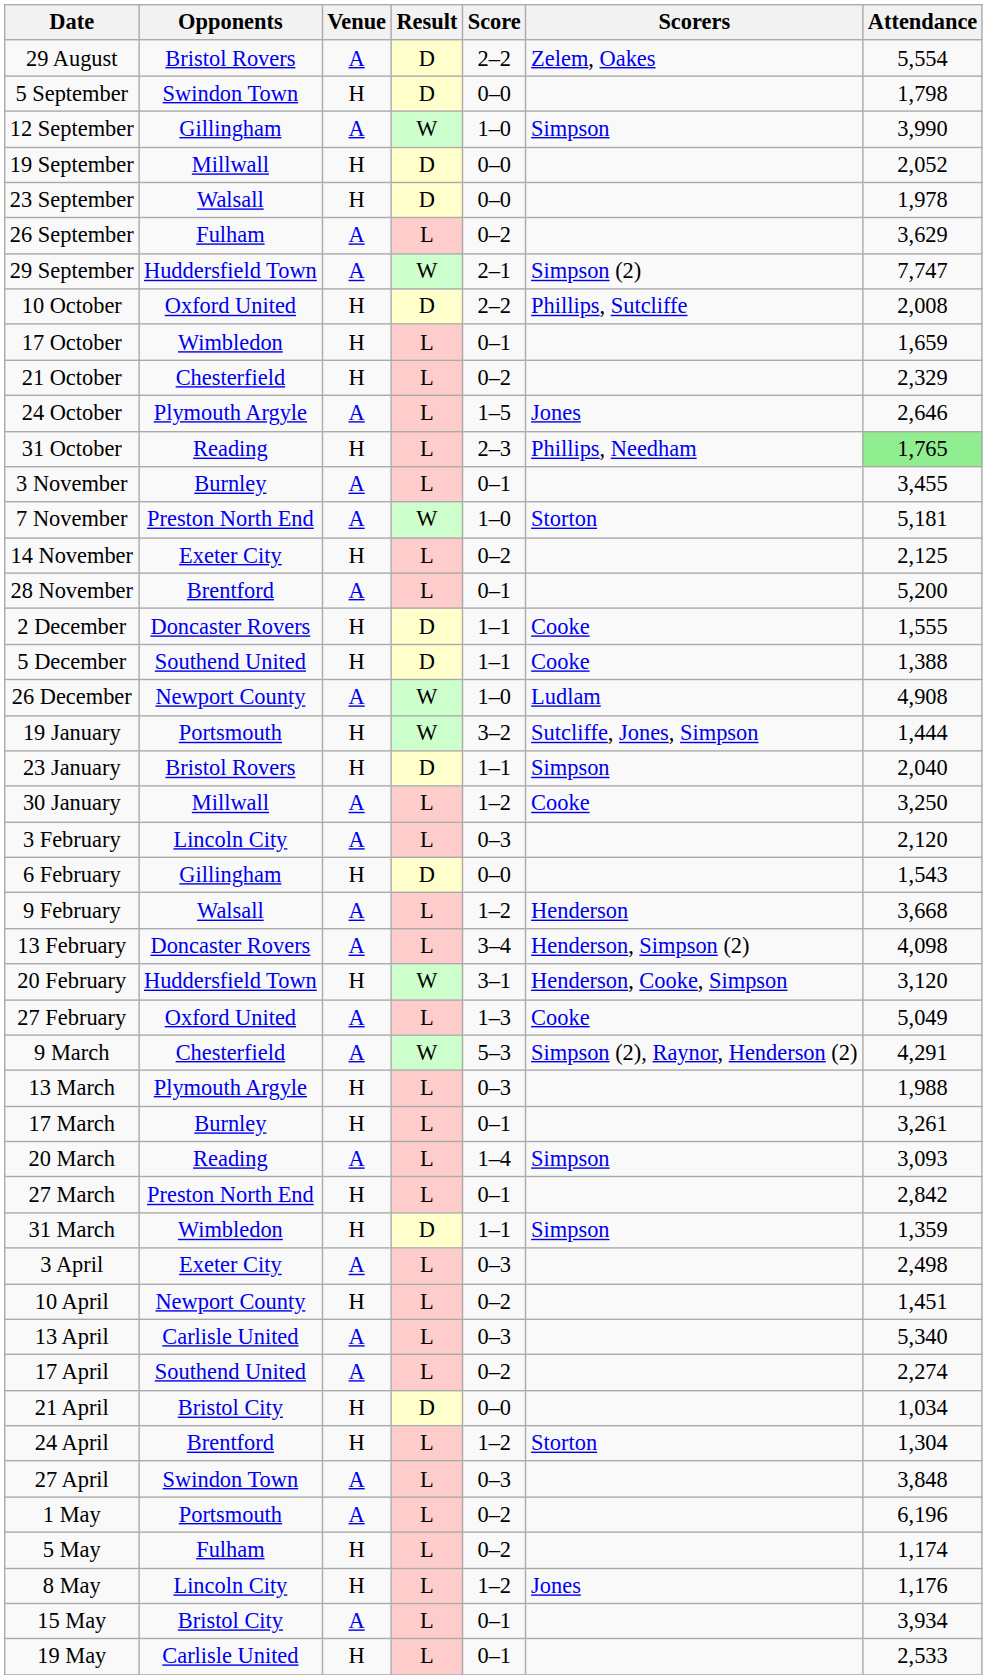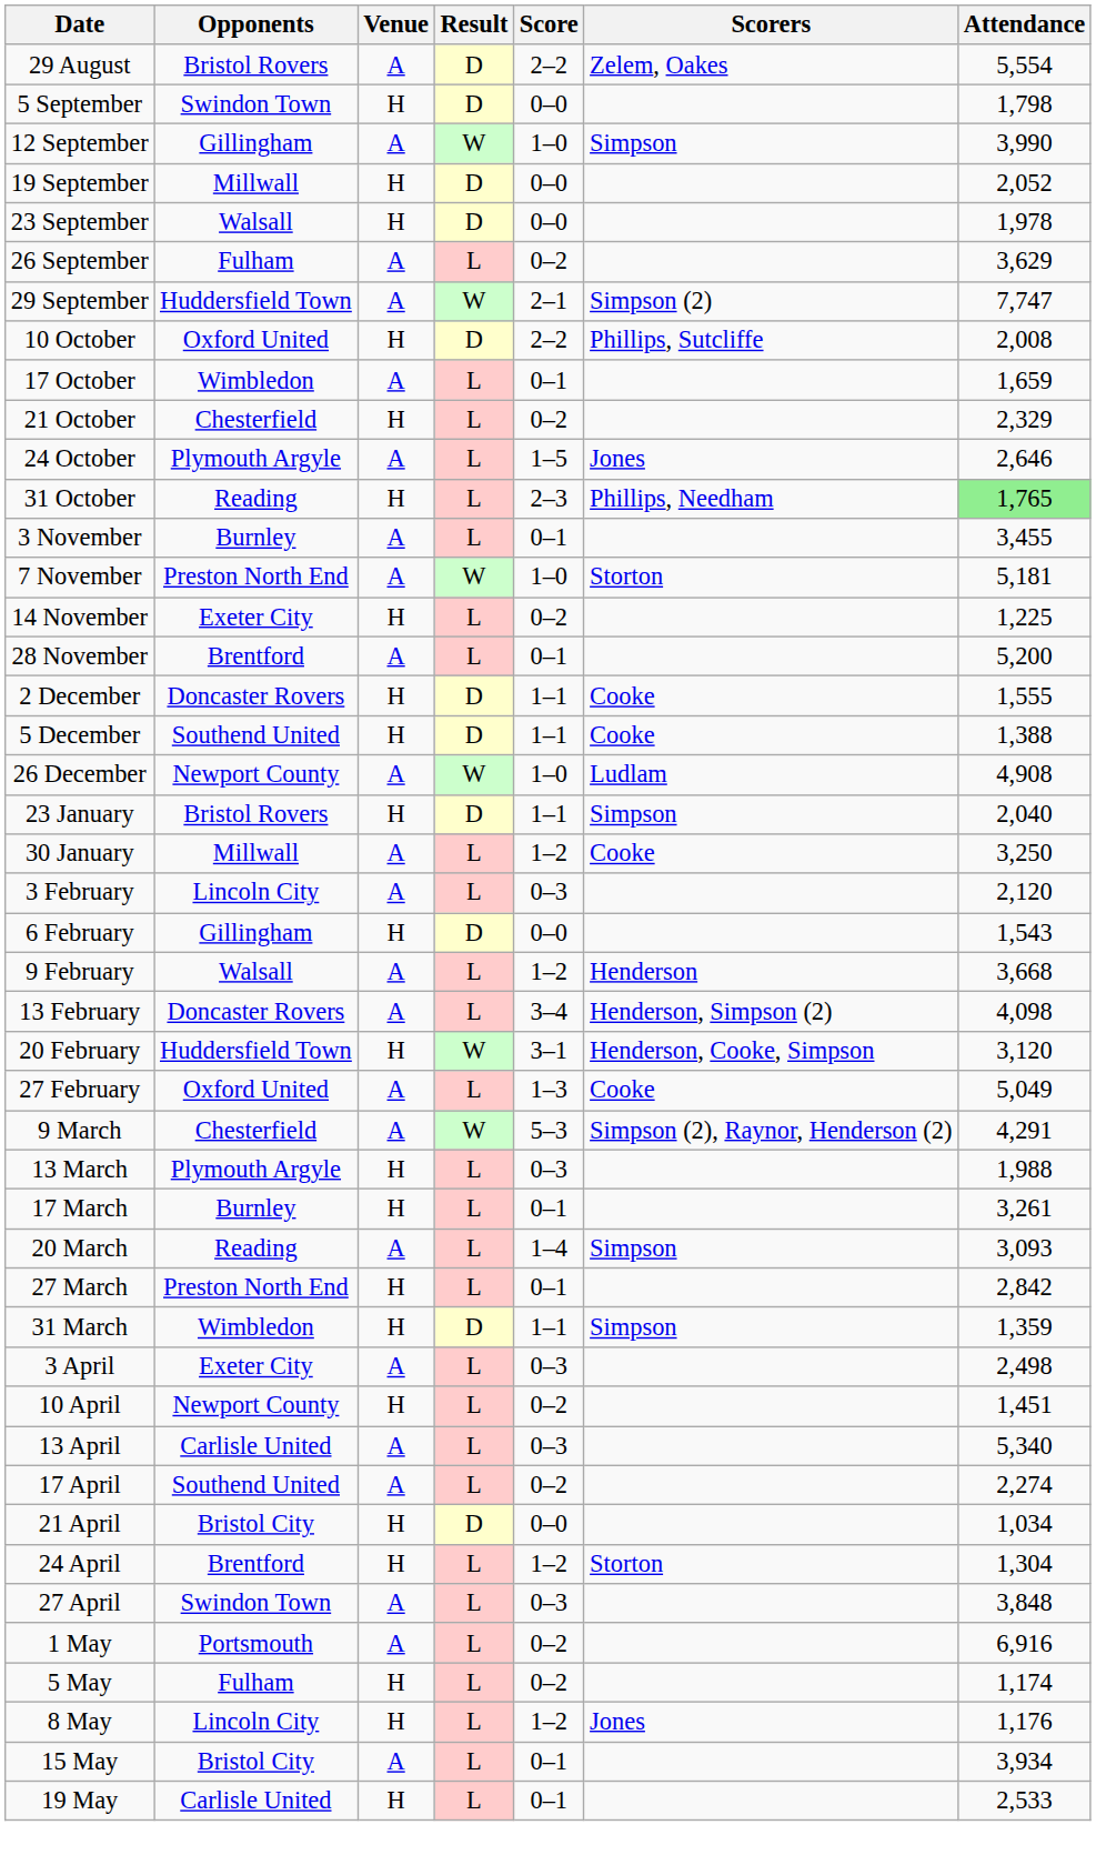 <table class="wikitable" style="text-align:center">
 <tr>
 <th>Date</th>
 <th>Opponents</th>
 <th>Venue</th>
 <th>Result</th>
 <th>Score</th>
 <th>Scorers</th>
 <th>Attendance</th>
 </tr>
 <tr>
 <td>29 August</td>
 <td><a href='#'>Bristol Rovers</a></td>
 <td><a href='#'>A</a></td>
 <td style="background-color:#FFFFCC">D</td>
 <td>2–2</td>
 <td align="left"><a href='#'>Zelem</a>, <a href='#'>Oakes</a></td>
 <td>5,554</td>
 </tr>
 <tr>
 <td>5 September</td>
 <td><a href='#'>Swindon Town</a></td>
 <td>H</td>
 <td style="background-color:#FFFFCC">D</td>
 <td>0–0</td>
 <td align="left"></td>
 <td>1,798</td>
 </tr>
 <tr>
 <td>12 September</td>
 <td><a href='#'>Gillingham</a></td>
 <td><a href='#'>A</a></td>
 <td style="background-color:#CCFFCC">W</td>
 <td>1–0</td>
 <td align="left"><a href='#'>Simpson</a></td>
 <td>3,990</td>
 </tr>
 <tr>
 <td>19 September</td>
 <td><a href='#'>Millwall</a></td>
 <td>H</td>
 <td style="background-color:#FFFFCC">D</td>
 <td>0–0</td>
 <td align="left"></td>
 <td>2,052</td>
 </tr>
 <tr>
 <td>23 September</td>
 <td><a href='#'>Walsall</a></td>
 <td>H</td>
 <td style="background-color:#FFFFCC">D</td>
 <td>0–0</td>
 <td align="left"></td>
 <td>1,978</td>
 </tr>
 <tr>
 <td>26 September</td>
 <td><a href='#'>Fulham</a></td>
 <td><a href='#'>A</a></td>
 <td style="background-color:#FFCCCC">L</td>
 <td>0–2</td>
 <td align="left"></td>
 <td>3,629</td>
 </tr>
 <tr>
 <td>29 September</td>
 <td><a href='#'>Huddersfield Town</a></td>
 <td><a href='#'>A</a></td>
 <td style="background-color:#CCFFCC">W</td>
 <td>2–1</td>
 <td align="left"><a href='#'>Simpson</a> (2)</td>
 <td>7,747</td>
 </tr>
 <tr>
 <td>10 October</td>
 <td><a href='#'>Oxford United</a></td>
 <td>H</td>
 <td style="background-color:#FFFFCC">D</td>
 <td>2–2</td>
 <td align="left"><a href='#'>Phillips</a>, <a href='#'>Sutcliffe</a></td>
 <td>2,008</td>
 </tr>
 <tr>
 <td>17 October</td>
 <td><a href='#'>Wimbledon</a></td>
-<td>H</td>
+<td><a href='#'>A</a></td>
 <td style="background-color:#FFCCCC">L</td>
 <td>0–1</td>
 <td align="left"></td>
 <td>1,659</td>
 </tr>
 <tr>
 <td>21 October</td>
 <td><a href='#'>Chesterfield</a></td>
 <td>H</td>
 <td style="background-color:#FFCCCC">L</td>
 <td>0–2</td>
 <td align="left"></td>
 <td>2,329</td>
 </tr>
 <tr>
 <td>24 October</td>
 <td><a href='#'>Plymouth Argyle</a></td>
 <td><a href='#'>A</a></td>
 <td style="background-color:#FFCCCC">L</td>
 <td>1–5</td>
 <td align="left"><a href='#'>Jones</a></td>
 <td>2,646</td>
 </tr>
 <tr>
 <td>31 October</td>
 <td><a href='#'>Reading</a></td>
 <td>H</td>
 <td style="background-color:#FFCCCC">L</td>
 <td>2–3</td>
 <td align="left"><a href='#'>Phillips</a>, <a href='#'>Needham</a></td>
 <td style="background: lightgreen;">1,765</td>
 </tr>
 <tr>
 <td>3 November</td>
 <td><a href='#'>Burnley</a></td>
 <td><a href='#'>A</a></td>
 <td style="background-color:#FFCCCC">L</td>
 <td>0–1</td>
 <td align="left"></td>
 <td>3,455</td>
 </tr>
 <tr>
 <td>7 November</td>
 <td><a href='#'>Preston North End</a></td>
 <td><a href='#'>A</a></td>
 <td style="background-color:#CCFFCC">W</td>
 <td>1–0</td>
 <td align="left"><a href='#'>Storton</a></td>
 <td>5,181</td>
 </tr>
 <tr>
 <td>14 November</td>
 <td><a href='#'>Exeter City</a></td>
 <td>H</td>
 <td style="background-color:#FFCCCC">L</td>
 <td>0–2</td>
 <td align="left"></td>
-<td>2,125</td>
+<td>1,225</td>
 </tr>
 <tr>
 <td>28 November</td>
 <td><a href='#'>Brentford</a></td>
 <td><a href='#'>A</a></td>
 <td style="background-color:#FFCCCC">L</td>
 <td>0–1</td>
 <td align="left"></td>
 <td>5,200</td>
 </tr>
 <tr>
 <td>2 December</td>
 <td><a href='#'>Doncaster Rovers</a></td>
 <td>H</td>
 <td style="background-color:#FFFFCC">D</td>
 <td>1–1</td>
 <td align="left"><a href='#'>Cooke</a></td>
 <td>1,555</td>
 </tr>
 <tr>
 <td>5 December</td>
 <td><a href='#'>Southend United</a></td>
 <td>H</td>
 <td style="background-color:#FFFFCC">D</td>
 <td>1–1</td>
 <td align="left"><a href='#'>Cooke</a></td>
 <td>1,388</td>
 </tr>
 <tr>
 <td>26 December</td>
 <td><a href='#'>Newport County</a></td>
 <td><a href='#'>A</a></td>
 <td style="background-color:#CCFFCC">W</td>
 <td>1–0</td>
 <td align="left"><a href='#'>Ludlam</a></td>
 <td>4,908</td>
-</tr>
-<tr>
-<td>19 January</td>
-<td><a href='#'>Portsmouth</a></td>
-<td>H</td>
-<td style="background-color:#CCFFCC">W</td>
-<td>3–2</td>
-<td align="left"><a href='#'>Sutcliffe</a>, <a href='#'>Jones</a>, <a href='#'>Simpson</a></td>
-<td>1,444</td>
 </tr>
 <tr>
 <td>23 January</td>
 <td><a href='#'>Bristol Rovers</a></td>
 <td>H</td>
 <td style="background-color:#FFFFCC">D</td>
 <td>1–1</td>
 <td align="left"><a href='#'>Simpson</a></td>
 <td>2,040</td>
 </tr>
 <tr>
 <td>30 January</td>
 <td><a href='#'>Millwall</a></td>
 <td><a href='#'>A</a></td>
 <td style="background-color:#FFCCCC">L</td>
 <td>1–2</td>
 <td align="left"><a href='#'>Cooke</a></td>
 <td>3,250</td>
 </tr>
 <tr>
 <td>3 February</td>
 <td><a href='#'>Lincoln City</a></td>
 <td><a href='#'>A</a></td>
 <td style="background-color:#FFCCCC">L</td>
 <td>0–3</td>
 <td align="left"></td>
 <td>2,120</td>
 </tr>
 <tr>
 <td>6 February</td>
 <td><a href='#'>Gillingham</a></td>
 <td>H</td>
 <td style="background-color:#FFFFCC">D</td>
 <td>0–0</td>
 <td align="left"></td>
 <td>1,543</td>
 </tr>
 <tr>
 <td>9 February</td>
 <td><a href='#'>Walsall</a></td>
 <td><a href='#'>A</a></td>
 <td style="background-color:#FFCCCC">L</td>
 <td>1–2</td>
 <td align="left"><a href='#'>Henderson</a></td>
 <td>3,668</td>
 </tr>
 <tr>
 <td>13 February</td>
 <td><a href='#'>Doncaster Rovers</a></td>
 <td><a href='#'>A</a></td>
 <td style="background-color:#FFCCCC">L</td>
 <td>3–4</td>
 <td align="left"><a href='#'>Henderson</a>, <a href='#'>Simpson</a> (2)</td>
 <td>4,098</td>
 </tr>
 <tr>
 <td>20 February</td>
 <td><a href='#'>Huddersfield Town</a></td>
 <td>H</td>
 <td style="background-color:#CCFFCC">W</td>
 <td>3–1</td>
 <td align="left"><a href='#'>Henderson</a>, <a href='#'>Cooke</a>, <a href='#'>Simpson</a></td>
 <td>3,120</td>
 </tr>
 <tr>
 <td>27 February</td>
 <td><a href='#'>Oxford United</a></td>
 <td><a href='#'>A</a></td>
 <td style="background-color:#FFCCCC">L</td>
 <td>1–3</td>
 <td align="left"><a href='#'>Cooke</a></td>
 <td>5,049</td>
 </tr>
 <tr>
 <td>9 March</td>
 <td><a href='#'>Chesterfield</a></td>
 <td><a href='#'>A</a></td>
 <td style="background-color:#CCFFCC">W</td>
 <td>5–3</td>
 <td align="left"><a href='#'>Simpson</a> (2), <a href='#'>Raynor</a>, <a href='#'>Henderson</a> (2)</td>
 <td>4,291</td>
 </tr>
 <tr>
 <td>13 March</td>
 <td><a href='#'>Plymouth Argyle</a></td>
 <td>H</td>
 <td style="background-color:#FFCCCC">L</td>
 <td>0–3</td>
 <td align="left"></td>
 <td>1,988</td>
 </tr>
 <tr>
 <td>17 March</td>
 <td><a href='#'>Burnley</a></td>
 <td>H</td>
 <td style="background-color:#FFCCCC">L</td>
 <td>0–1</td>
 <td align="left"></td>
 <td>3,261</td>
 </tr>
 <tr>
 <td>20 March</td>
 <td><a href='#'>Reading</a></td>
 <td><a href='#'>A</a></td>
 <td style="background-color:#FFCCCC">L</td>
 <td>1–4</td>
 <td align="left"><a href='#'>Simpson</a></td>
 <td>3,093</td>
 </tr>
 <tr>
 <td>27 March</td>
 <td><a href='#'>Preston North End</a></td>
 <td>H</td>
 <td style="background-color:#FFCCCC">L</td>
 <td>0–1</td>
 <td align="left"></td>
 <td>2,842</td>
 </tr>
 <tr>
 <td>31 March</td>
 <td><a href='#'>Wimbledon</a></td>
 <td>H</td>
 <td style="background-color:#FFFFCC">D</td>
 <td>1–1</td>
 <td align="left"><a href='#'>Simpson</a></td>
 <td>1,359</td>
 </tr>
 <tr>
 <td>3 April</td>
 <td><a href='#'>Exeter City</a></td>
 <td><a href='#'>A</a></td>
 <td style="background-color:#FFCCCC">L</td>
 <td>0–3</td>
 <td align="left"></td>
 <td>2,498</td>
 </tr>
 <tr>
 <td>10 April</td>
 <td><a href='#'>Newport County</a></td>
 <td>H</td>
 <td style="background-color:#FFCCCC">L</td>
 <td>0–2</td>
 <td align="left"></td>
 <td>1,451</td>
 </tr>
 <tr>
 <td>13 April</td>
 <td><a href='#'>Carlisle United</a></td>
 <td><a href='#'>A</a></td>
 <td style="background-color:#FFCCCC">L</td>
 <td>0–3</td>
 <td align="left"></td>
 <td>5,340</td>
 </tr>
 <tr>
 <td>17 April</td>
 <td><a href='#'>Southend United</a></td>
 <td><a href='#'>A</a></td>
 <td style="background-color:#FFCCCC">L</td>
 <td>0–2</td>
 <td align="left"></td>
 <td>2,274</td>
 </tr>
 <tr>
 <td>21 April</td>
 <td><a href='#'>Bristol City</a></td>
 <td>H</td>
 <td style="background-color:#FFFFCC">D</td>
 <td>0–0</td>
 <td align="left"></td>
 <td>1,034</td>
 </tr>
 <tr>
 <td>24 April</td>
 <td><a href='#'>Brentford</a></td>
 <td>H</td>
 <td style="background-color:#FFCCCC">L</td>
 <td>1–2</td>
 <td align="left"><a href='#'>Storton</a></td>
 <td>1,304</td>
 </tr>
 <tr>
 <td>27 April</td>
 <td><a href='#'>Swindon Town</a></td>
 <td><a href='#'>A</a></td>
 <td style="background-color:#FFCCCC">L</td>
 <td>0–3</td>
 <td align="left"></td>
 <td>3,848</td>
 </tr>
 <tr>
 <td>1 May</td>
 <td><a href='#'>Portsmouth</a></td>
 <td><a href='#'>A</a></td>
 <td style="background-color:#FFCCCC">L</td>
 <td>0–2</td>
 <td align="left"></td>
-<td>6,196</td>
+<td>6,916</td>
 </tr>
 <tr>
 <td>5 May</td>
 <td><a href='#'>Fulham</a></td>
 <td>H</td>
 <td style="background-color:#FFCCCC">L</td>
 <td>0–2</td>
 <td align="left"></td>
 <td>1,174</td>
 </tr>
 <tr>
 <td>8 May</td>
 <td><a href='#'>Lincoln City</a></td>
 <td>H</td>
 <td style="background-color:#FFCCCC">L</td>
 <td>1–2</td>
 <td align="left"><a href='#'>Jones</a></td>
 <td>1,176</td>
 </tr>
 <tr>
 <td>15 May</td>
 <td><a href='#'>Bristol City</a></td>
 <td><a href='#'>A</a></td>
 <td style="background-color:#FFCCCC">L</td>
 <td>0–1</td>
 <td align="left"></td>
 <td>3,934</td>
 </tr>
 <tr>
 <td>19 May</td>
 <td><a href='#'>Carlisle United</a></td>
 <td>H</td>
 <td style="background-color:#FFCCCC">L</td>
 <td>0–1</td>
 <td align="left"></td>
 <td>2,533</td>
 </tr>
 </table>
